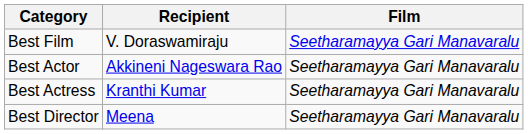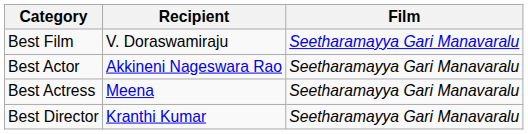 <table class="wikitable">
 <tr>
 <th>Category</th>
 <th>Recipient</th>
 <th>Film</th>
 </tr>
 <tr>
 <td>Best Film</td>
 <td>V. Doraswamiraju</td>
 <td><em><a href='#'>Seetharamayya Gari Manavaralu</a></em></td>
 </tr>
 <tr>
 <td>Best Actor</td>
 <td><a href='#'>Akkineni Nageswara Rao</a></td>
 <td><em>Seetharamayya Gari Manavaralu</em></td>
 </tr>
 <tr>
 <td>Best Actress</td>
-<td><a href='#'>Kranthi Kumar</a></td>
+<td><a href='#'>Meena</a></td>
 <td><em>Seetharamayya Gari Manavaralu</em></td>
 </tr>
 <tr>
 <td>Best Director</td>
-<td><a href='#'>Meena</a></td>
+<td><a href='#'>Kranthi Kumar</a></td>
 <td><em>Seetharamayya Gari Manavaralu</em></td>
 </tr>
 </table>
